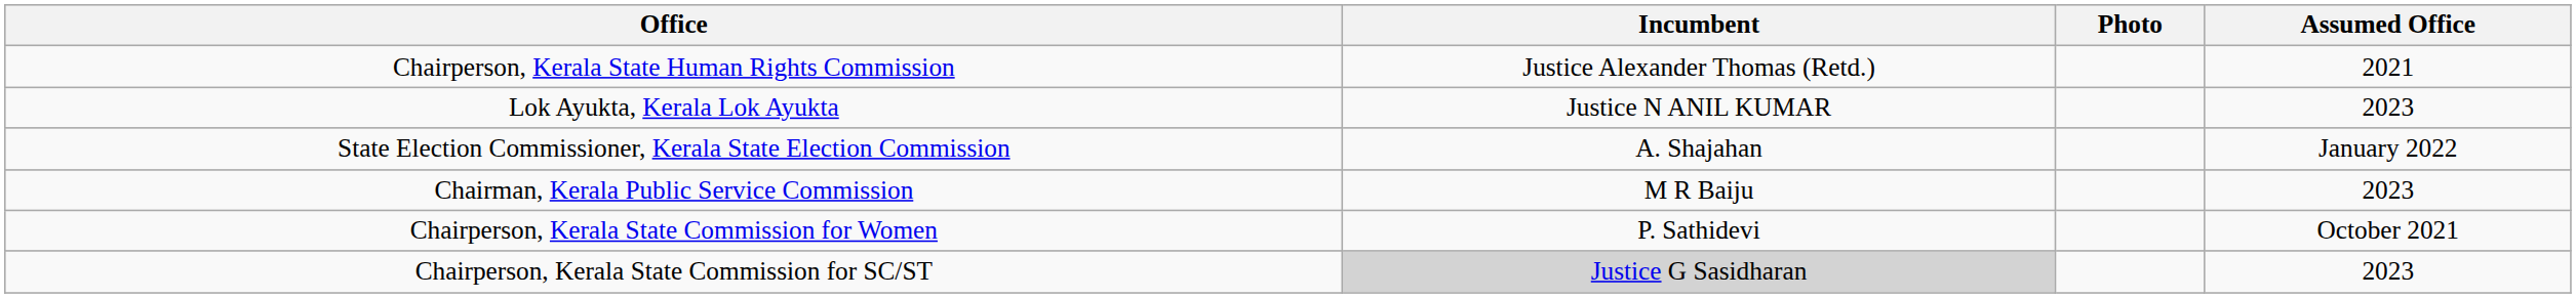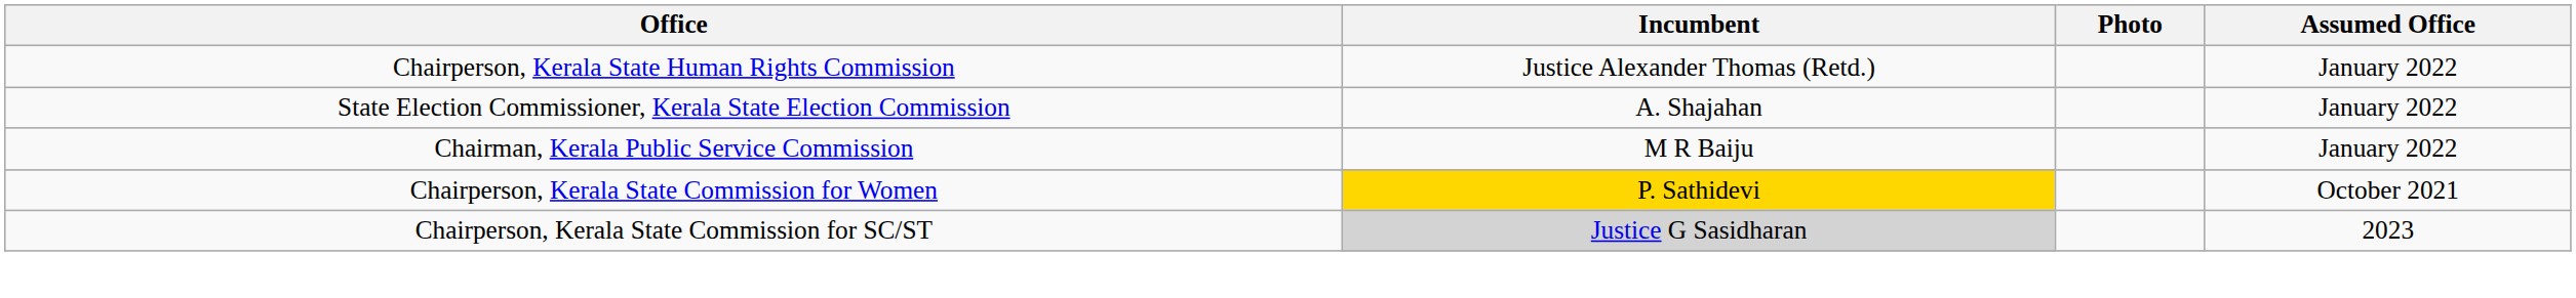 <table class="wikitable" style="text-align:center; width:100%">
 <tr>
 <th>Office</th>
 <th>Incumbent</th>
 <th>Photo</th>
 <th>Assumed Office</th>
 </tr>
 <tr>
 <td>Chairperson, <a href='#'>Kerala State Human Rights Commission</a></td>
 <td>Justice Alexander Thomas (Retd.)</td>
 <td></td>
-<td>2021</td>
-</tr>
-<tr>
-<td>Lok Ayukta, <a href='#'>Kerala Lok Ayukta</a></td>
-<td>Justice N ANIL KUMAR</td>
-<td></td>
-<td>2023</td>
+<td>January 2022</td>
 </tr>
 <tr>
 <td>State Election Commissioner, <a href='#'>Kerala State Election Commission</a></td>
 <td>A. Shajahan</td>
 <td></td>
 <td>January 2022</td>
 </tr>
 <tr>
 <td>Chairman, <a href='#'>Kerala Public Service Commission</a></td>
 <td>M R Baiju</td>
 <td></td>
-<td>2023</td>
+<td>January 2022</td>
 </tr>
 <tr>
 <td>Chairperson, <a href='#'>Kerala State Commission for Women</a></td>
-<td>P. Sathidevi</td>
+<td style="background: gold;">P. Sathidevi</td>
 <td></td>
 <td>October 2021</td>
 </tr>
 <tr>
 <td>Chairperson, Kerala State Commission for SC/ST</td>
 <td style="background: lightgrey;"><a href='#'>Justice</a> G Sasidharan</td>
 <td></td>
 <td>2023</td>
 </tr>
 </table>
